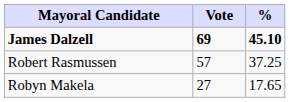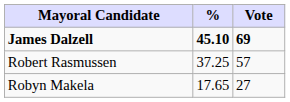 <table class="wikitable">
 <tr>
 <th style="background:#ddf; width:200px;">Mayoral Candidate</th>
+<th style="background:#ddf; width:30px;">%</th>
 <th style="background:#ddf; width:50px;">Vote</th>
-<th style="background:#ddf; width:30px;">%</th>
 </tr>
 <tr>
 <td><strong>James Dalzell</strong></td>
+<td><strong>45.10</strong></td>
 <td><strong>69</strong></td>
-<td><strong>45.10</strong></td>
 </tr>
 <tr>
 <td>Robert Rasmussen</td>
+<td>37.25</td>
 <td>57</td>
-<td>37.25</td>
 </tr>
 <tr>
 <td>Robyn Makela</td>
+<td>17.65</td>
 <td>27</td>
-<td>17.65</td>
 </tr>
 </table>
